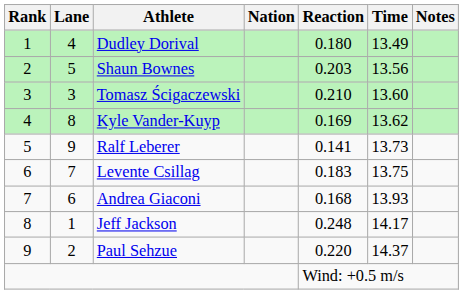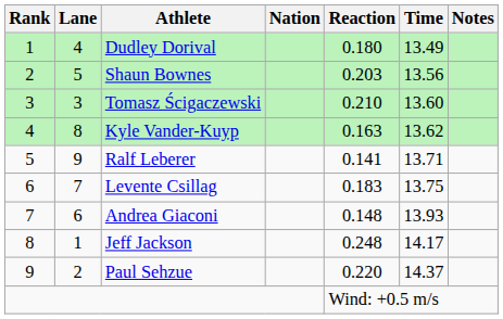 <table class="wikitable sortable" style="text-align:center">
 <tr>
 <th>Rank</th>
 <th>Lane</th>
 <th>Athlete</th>
 <th>Nation</th>
 <th>Reaction</th>
 <th>Time</th>
 <th>Notes</th>
 </tr>
 <tr bgcolor = "bbf3bb">
 <td>1</td>
 <td>4</td>
 <td align="left"><a href='#'>Dudley Dorival</a></td>
 <td align="left"></td>
 <td>0.180</td>
 <td>13.49</td>
 <td></td>
 </tr>
 <tr bgcolor = "bbf3bb">
 <td>2</td>
 <td>5</td>
 <td align="left"><a href='#'>Shaun Bownes</a></td>
 <td align="left"></td>
 <td>0.203</td>
 <td>13.56</td>
 <td></td>
 </tr>
 <tr bgcolor = "bbf3bb">
 <td>3</td>
 <td>3</td>
 <td align="left"><a href='#'>Tomasz Ścigaczewski</a></td>
 <td align="left"></td>
 <td>0.210</td>
 <td>13.60</td>
 <td></td>
 </tr>
 <tr bgcolor = "bbf3bb">
 <td>4</td>
 <td>8</td>
 <td align="left"><a href='#'>Kyle Vander-Kuyp</a></td>
 <td align="left"></td>
-<td>0.169</td>
+<td>0.163</td>
 <td>13.62</td>
 <td></td>
 </tr>
 <tr>
 <td>5</td>
 <td>9</td>
 <td align="left"><a href='#'>Ralf Leberer</a></td>
 <td align="left"></td>
 <td>0.141</td>
-<td>13.73</td>
+<td>13.71</td>
 <td></td>
 </tr>
 <tr>
 <td>6</td>
 <td>7</td>
 <td align="left"><a href='#'>Levente Csillag</a></td>
 <td align="left"></td>
 <td>0.183</td>
 <td>13.75</td>
 <td></td>
 </tr>
 <tr>
 <td>7</td>
 <td>6</td>
 <td align="left"><a href='#'>Andrea Giaconi</a></td>
 <td align="left"></td>
-<td>0.168</td>
+<td>0.148</td>
 <td>13.93</td>
 <td></td>
 </tr>
 <tr>
 <td>8</td>
 <td>1</td>
 <td align="left"><a href='#'>Jeff Jackson</a></td>
 <td align="left"></td>
 <td>0.248</td>
 <td>14.17</td>
 <td></td>
 </tr>
 <tr>
 <td>9</td>
 <td>2</td>
 <td align="left"><a href='#'>Paul Sehzue</a></td>
 <td align="left"></td>
 <td>0.220</td>
 <td>14.37</td>
 <td></td>
 </tr>
 <tr class="sortbottom">
 <td colspan=4></td>
 <td colspan="3" style="text-align:left;">Wind: +0.5 m/s</td>
 </tr>
 </table>
